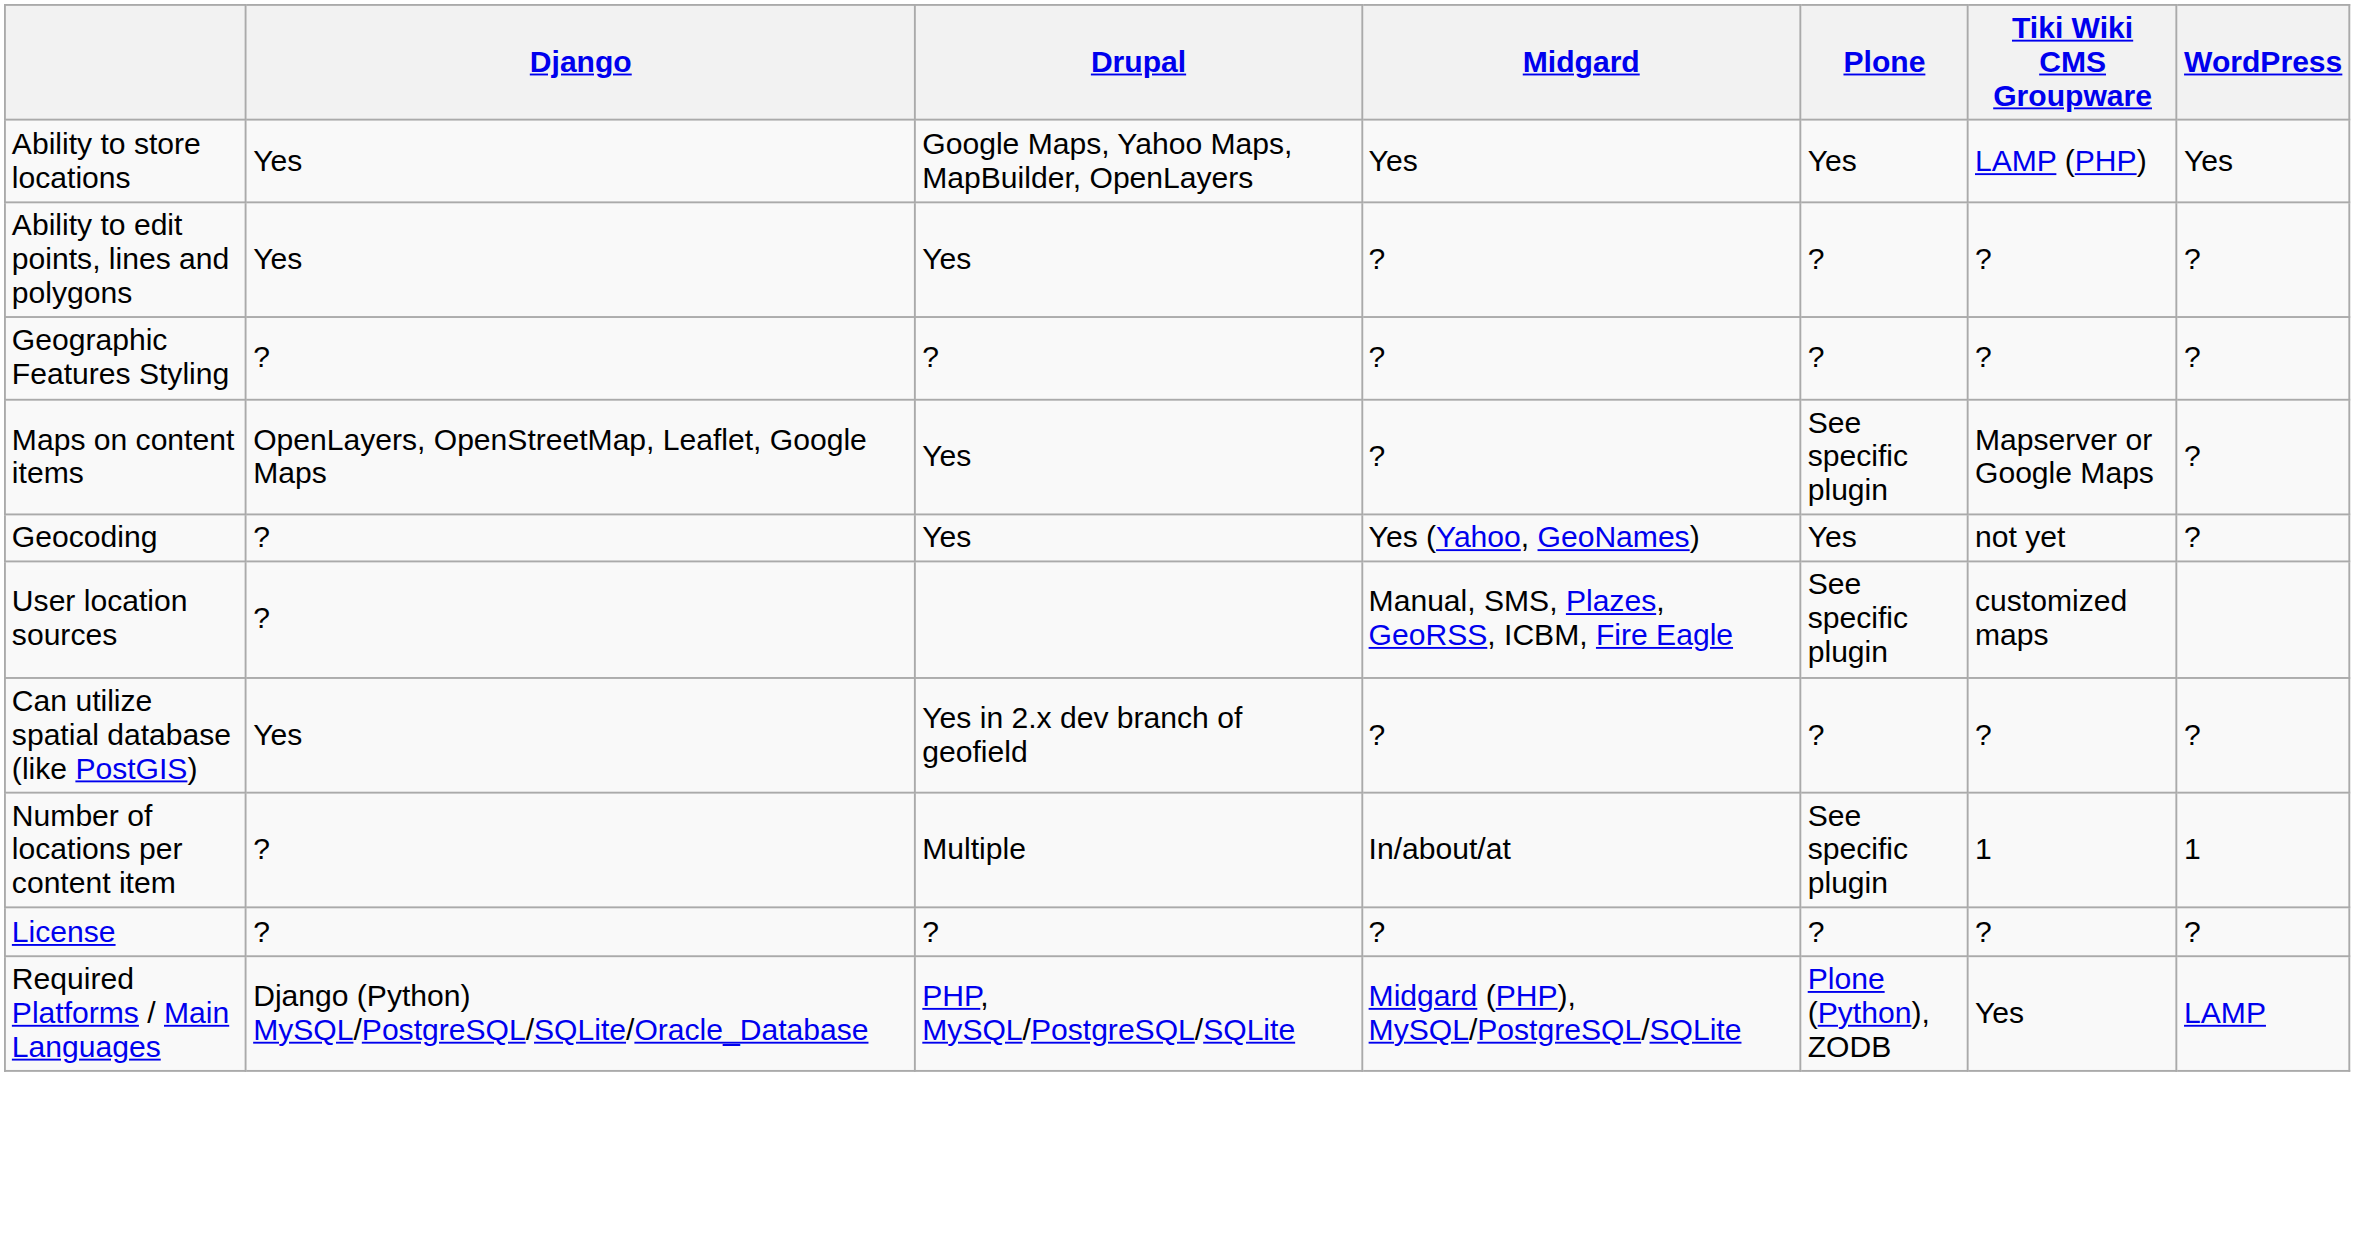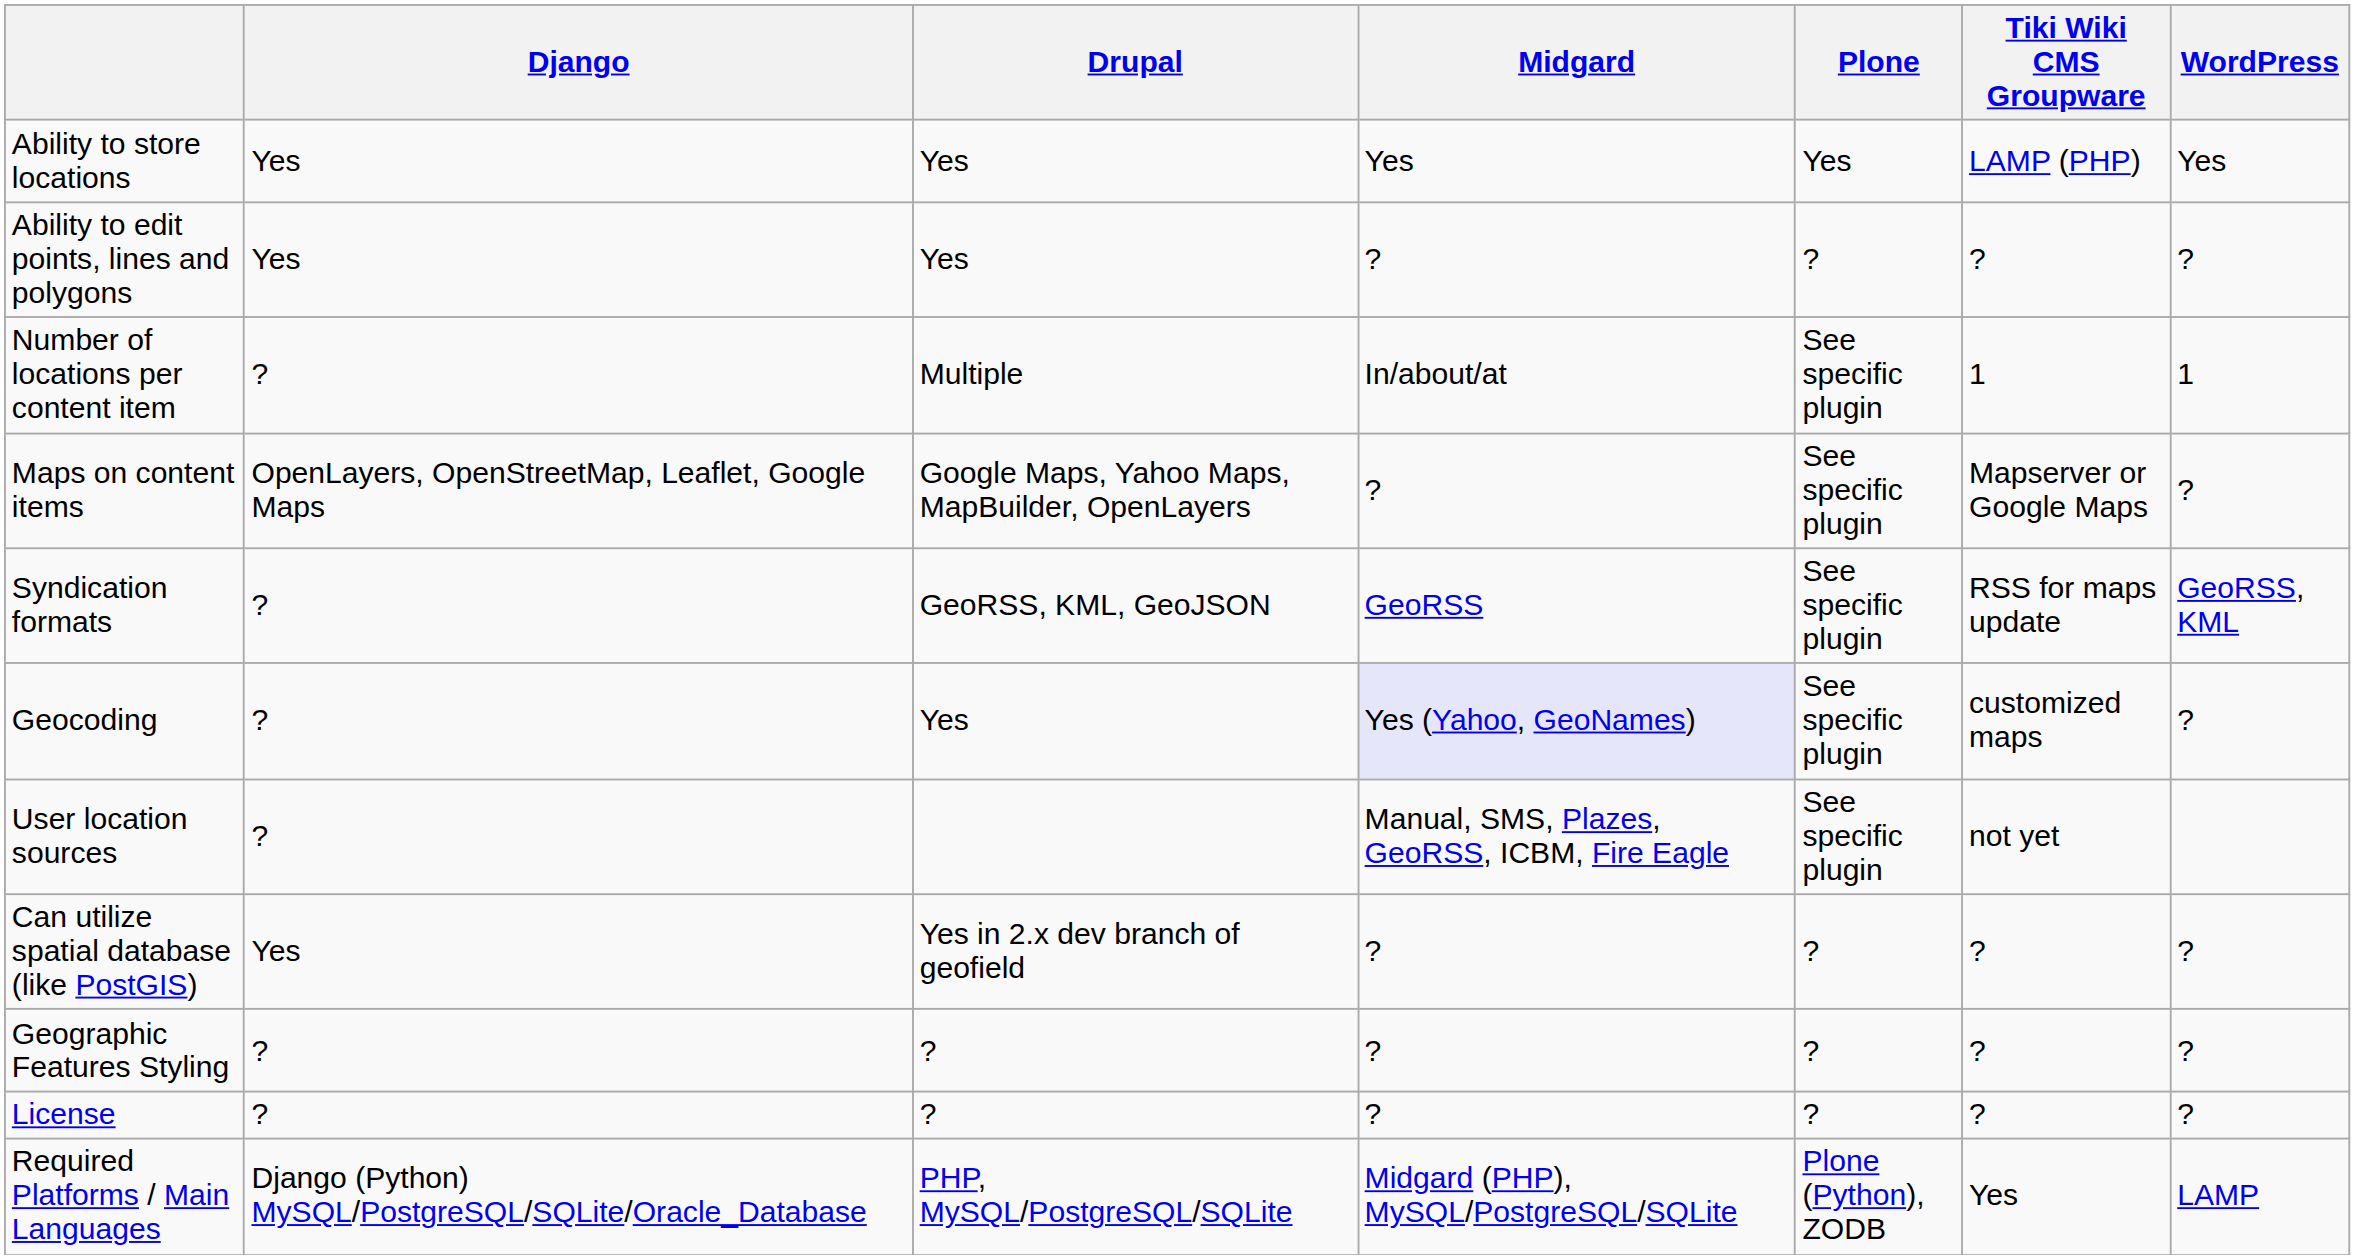 <table class="wikitable sortable">
 <tr>
 <th></th>
 <th><a href='#'>Django</a></th>
 <th><a href='#'>Drupal</a></th>
 <th><a href='#'>Midgard</a></th>
 <th><a href='#'>Plone</a></th>
 <th><a href='#'>Tiki Wiki CMS Groupware</a></th>
 <th><a href='#'>WordPress</a></th>
 </tr>
 <tr>
 <td>Ability to store locations</td>
 <td>Yes</td>
-<td>Google Maps, Yahoo Maps, MapBuilder, OpenLayers</td>
+<td>Yes</td>
 <td>Yes</td>
 <td>Yes</td>
 <td><a href='#'>LAMP</a> (<a href='#'>PHP</a>)</td>
 <td>Yes</td>
 </tr>
 <tr>
 <td>Ability to edit points, lines and polygons</td>
 <td>Yes</td>
 <td>Yes</td>
 <td>?</td>
 <td>?</td>
 <td>?</td>
 <td>?</td>
 </tr>
 <tr>
-<td>Geographic Features Styling</td>
+<td>Number of locations per content item</td>
 <td>?</td>
-<td>?</td>
-<td>?</td>
-<td>?</td>
-<td>?</td>
-<td>?</td>
+<td>Multiple</td>
+<td>In/about/at</td>
+<td>See specific plugin</td>
+<td>1</td>
+<td>1</td>
 </tr>
 <tr>
 <td>Maps on content items</td>
 <td>OpenLayers, OpenStreetMap, Leaflet, Google Maps</td>
-<td>Yes</td>
+<td>Google Maps, Yahoo Maps, MapBuilder, OpenLayers</td>
 <td>?</td>
 <td>See specific plugin</td>
 <td>Mapserver or Google Maps</td>
 <td>?</td>
 </tr>
 <tr>
+<td>Syndication formats</td>
+<td>?</td>
+<td>GeoRSS, KML, GeoJSON</td>
+<td><a href='#'>GeoRSS</a></td>
+<td>See specific plugin</td>
+<td>RSS for maps update</td>
+<td><a href='#'>GeoRSS</a>, <a href='#'>KML</a></td>
+</tr>
+<tr>
 <td>Geocoding</td>
 <td>?</td>
 <td>Yes</td>
-<td>Yes (<a href='#'>Yahoo</a>, <a href='#'>GeoNames</a>)</td>
-<td>Yes</td>
-<td>not yet</td>
+<td style="background: lavender;">Yes (<a href='#'>Yahoo</a>, <a href='#'>GeoNames</a>)</td>
+<td>See specific plugin</td>
+<td>customized maps</td>
 <td>?</td>
 </tr>
 <tr>
 <td>User location sources</td>
 <td>?</td>
 <td></td>
 <td>Manual, SMS, <a href='#'>Plazes</a>, <a href='#'>GeoRSS</a>, ICBM, <a href='#'>Fire Eagle</a></td>
 <td>See specific plugin</td>
-<td>customized maps</td>
+<td>not yet</td>
 <td></td>
 </tr>
 <tr>
 <td>Can utilize spatial database (like <a href='#'>PostGIS</a>)</td>
 <td>Yes</td>
 <td>Yes in 2.x dev branch of geofield</td>
 <td>?</td>
 <td>?</td>
 <td>?</td>
 <td>?</td>
 </tr>
 <tr>
-<td>Number of locations per content item</td>
+<td>Geographic Features Styling</td>
 <td>?</td>
-<td>Multiple</td>
-<td>In/about/at</td>
-<td>See specific plugin</td>
-<td>1</td>
-<td>1</td>
+<td>?</td>
+<td>?</td>
+<td>?</td>
+<td>?</td>
+<td>?</td>
 </tr>
 <tr>
 <td><a href='#'>License</a></td>
 <td>?</td>
 <td>?</td>
 <td>?</td>
 <td>?</td>
 <td>?</td>
 <td>?</td>
 </tr>
 <tr>
 <td>Required <a href='#'>Platforms</a> / <a href='#'>Main Languages</a></td>
 <td>Django (Python) <a href='#'>MySQL</a>/<a href='#'>PostgreSQL</a>/<a href='#'>SQLite</a>/<a href='#'>Oracle_Database</a></td>
 <td><a href='#'>PHP</a>, <a href='#'>MySQL</a>/<a href='#'>PostgreSQL</a>/<a href='#'>SQLite</a></td>
 <td><a href='#'>Midgard</a> (<a href='#'>PHP</a>), <a href='#'>MySQL</a>/<a href='#'>PostgreSQL</a>/<a href='#'>SQLite</a></td>
 <td><a href='#'>Plone</a> (<a href='#'>Python</a>), ZODB</td>
 <td>Yes</td>
 <td><a href='#'>LAMP</a></td>
 </tr>
 </table>
